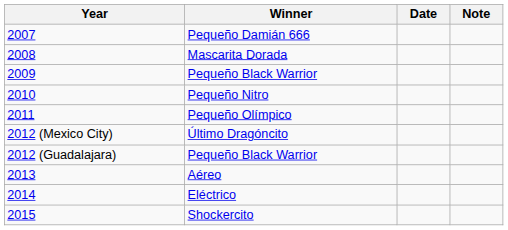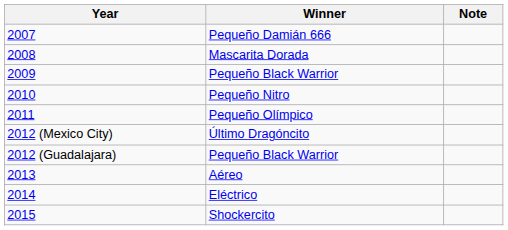 <table class="wikitable" width=50%>
 <tr>
 <th>Year</th>
 <th>Winner</th>
-<th>Date</th>
 <th>Note</th>
 </tr>
 <tr>
 <td><a href='#'>2007</a></td>
 <td><a href='#'>Pequeño Damián 666</a></td>
 <td></td>
-<td></td>
 </tr>
 <tr>
 <td><a href='#'>2008</a></td>
 <td><a href='#'>Mascarita Dorada</a></td>
-<td></td>
 <td></td>
 </tr>
 <tr>
 <td><a href='#'>2009</a></td>
 <td><a href='#'>Pequeño Black Warrior</a></td>
 <td></td>
-<td></td>
 </tr>
 <tr>
 <td><a href='#'>2010</a></td>
 <td><a href='#'>Pequeño Nitro</a></td>
-<td></td>
 <td></td>
 </tr>
 <tr>
 <td><a href='#'>2011</a></td>
 <td><a href='#'>Pequeño Olímpico</a></td>
 <td></td>
-<td></td>
 </tr>
 <tr>
 <td><a href='#'>2012</a> (Mexico City)</td>
 <td><a href='#'>Último Dragóncito</a></td>
-<td></td>
 <td></td>
 </tr>
 <tr>
 <td><a href='#'>2012</a> (Guadalajara)</td>
 <td><a href='#'>Pequeño Black Warrior</a></td>
 <td></td>
-<td></td>
 </tr>
 <tr>
 <td><a href='#'>2013</a></td>
 <td><a href='#'>Aéreo</a></td>
-<td></td>
 <td></td>
 </tr>
 <tr>
 <td><a href='#'>2014</a></td>
 <td><a href='#'>Eléctrico</a></td>
 <td></td>
-<td></td>
 </tr>
 <tr>
 <td><a href='#'>2015</a></td>
 <td><a href='#'>Shockercito</a></td>
 <td></td>
-<td></td>
 </tr>
 </table>
